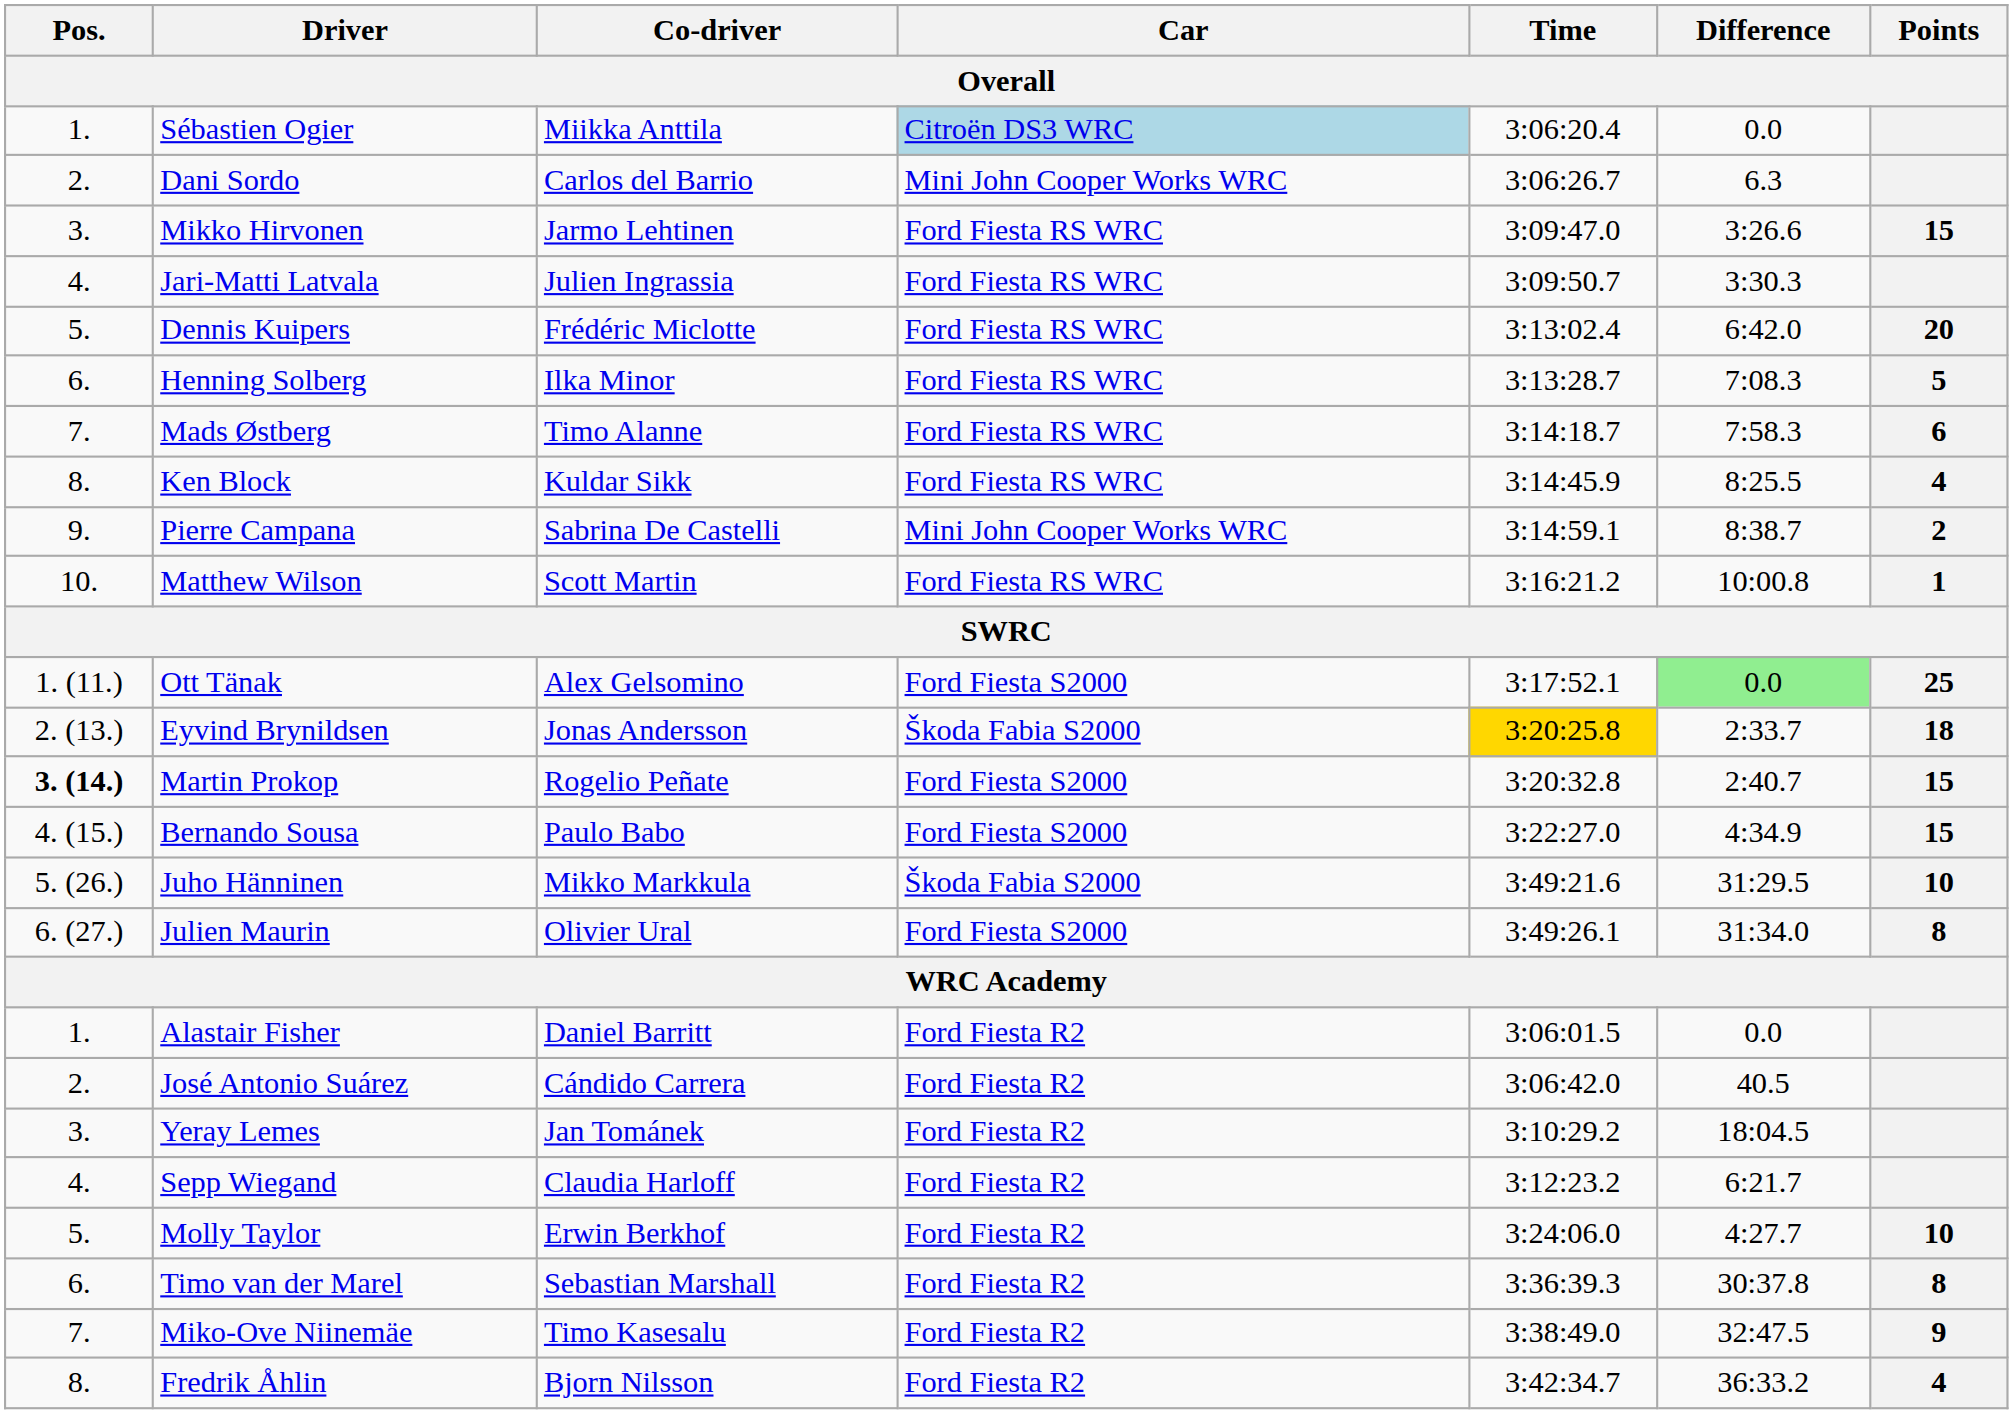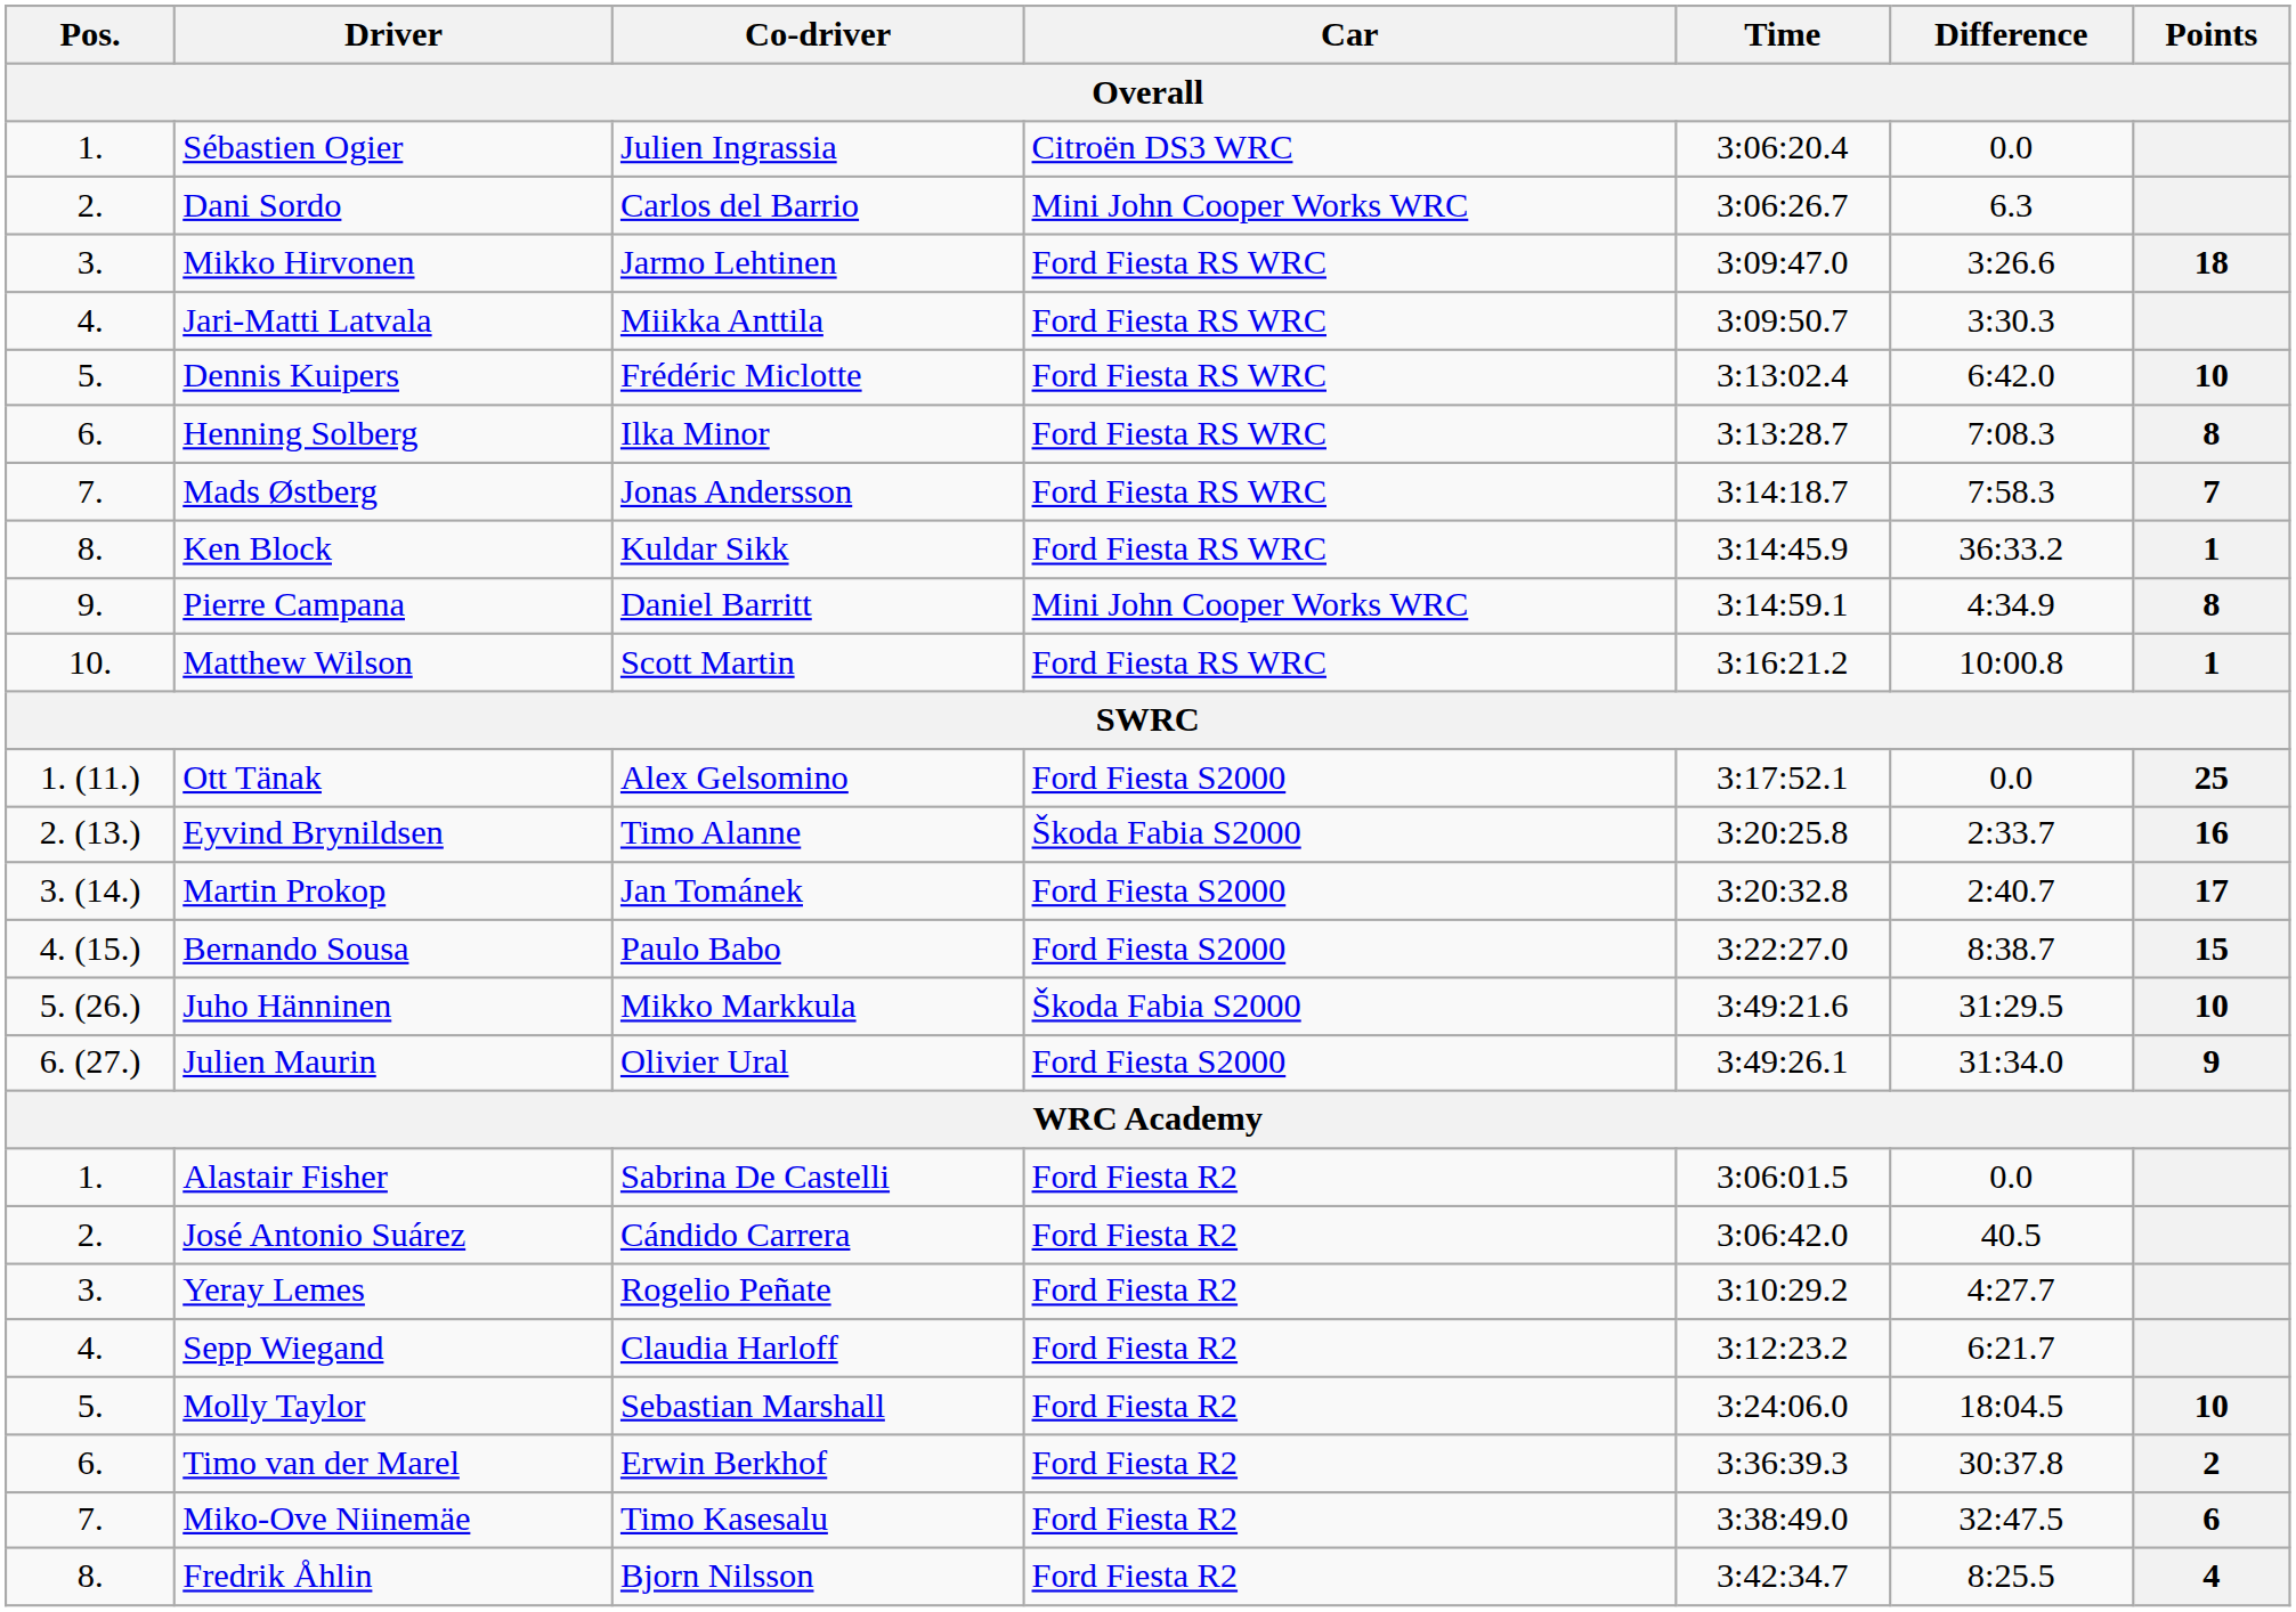 <table class="wikitable" width="100%" style="text-align: center; font-size: 90%; max-width: 950px;">
 <tr>
 <th>Pos.</th>
 <th>Driver</th>
 <th>Co-driver</th>
 <th>Car</th>
 <th>Time</th>
 <th>Difference</th>
 <th>Points</th>
 </tr>
 <tr>
 <th colspan=7>Overall</th>
 </tr>
 <tr>
 <td>1.</td>
 <td align="left"> <a href='#'>Sébastien Ogier</a></td>
-<td align="left"> <a href='#'>Miikka Anttila</a></td>
-<td align="left" style="background: lightblue;"><a href='#'>Citroën DS3 WRC</a></td>
+<td align="left"> <a href='#'>Julien Ingrassia</a></td>
+<td align="left"><a href='#'>Citroën DS3 WRC</a></td>
 <td>3:06:20.4</td>
 <td>0.0</td>
 <th></th>
 </tr>
 <tr>
 <td>2.</td>
 <td align="left"> <a href='#'>Dani Sordo</a></td>
 <td align="left"> <a href='#'>Carlos del Barrio</a></td>
 <td align="left"><a href='#'>Mini John Cooper Works WRC</a></td>
 <td>3:06:26.7</td>
 <td>6.3</td>
 <th></th>
 </tr>
 <tr>
 <td>3.</td>
 <td align="left"> <a href='#'>Mikko Hirvonen</a></td>
 <td align="left"> <a href='#'>Jarmo Lehtinen</a></td>
 <td align="left"><a href='#'>Ford Fiesta RS WRC</a></td>
 <td>3:09:47.0</td>
 <td>3:26.6</td>
-<th>15</th>
+<th>18</th>
 </tr>
 <tr>
 <td>4.</td>
 <td align="left"> <a href='#'>Jari-Matti Latvala</a></td>
-<td align="left"> <a href='#'>Julien Ingrassia</a></td>
+<td align="left"> <a href='#'>Miikka Anttila</a></td>
 <td align="left"><a href='#'>Ford Fiesta RS WRC</a></td>
 <td>3:09:50.7</td>
 <td>3:30.3</td>
 <th></th>
 </tr>
 <tr>
 <td>5.</td>
 <td align="left"> <a href='#'>Dennis Kuipers</a></td>
 <td align="left"> <a href='#'>Frédéric Miclotte</a></td>
 <td align="left"><a href='#'>Ford Fiesta RS WRC</a></td>
 <td>3:13:02.4</td>
 <td>6:42.0</td>
-<th>20</th>
+<th>10</th>
 </tr>
 <tr>
 <td>6.</td>
 <td align="left"> <a href='#'>Henning Solberg</a></td>
 <td align="left"> <a href='#'>Ilka Minor</a></td>
 <td align="left"><a href='#'>Ford Fiesta RS WRC</a></td>
 <td>3:13:28.7</td>
 <td>7:08.3</td>
-<th>5</th>
+<th>8</th>
 </tr>
 <tr>
 <td>7.</td>
 <td align="left"> <a href='#'>Mads Østberg</a></td>
-<td align="left"> <a href='#'>Timo Alanne</a></td>
+<td align="left"> <a href='#'>Jonas Andersson</a></td>
 <td align="left"><a href='#'>Ford Fiesta RS WRC</a></td>
 <td>3:14:18.7</td>
 <td>7:58.3</td>
-<th>6</th>
+<th>7</th>
 </tr>
 <tr>
 <td>8.</td>
 <td align="left"> <a href='#'>Ken Block</a></td>
 <td align="left"> <a href='#'>Kuldar Sikk</a></td>
 <td align="left"><a href='#'>Ford Fiesta RS WRC</a></td>
 <td>3:14:45.9</td>
-<td>8:25.5</td>
-<th>4</th>
+<td>36:33.2</td>
+<th>1</th>
 </tr>
 <tr>
 <td>9.</td>
 <td align="left"> <a href='#'>Pierre Campana</a></td>
-<td align="left"> <a href='#'>Sabrina De Castelli</a></td>
+<td align="left"> <a href='#'>Daniel Barritt</a></td>
 <td align="left"><a href='#'>Mini John Cooper Works WRC</a></td>
 <td>3:14:59.1</td>
-<td>8:38.7</td>
-<th>2</th>
+<td>4:34.9</td>
+<th>8</th>
 </tr>
 <tr>
 <td>10.</td>
 <td align="left"> <a href='#'>Matthew Wilson</a></td>
 <td align="left"> <a href='#'>Scott Martin</a></td>
 <td align="left"><a href='#'>Ford Fiesta RS WRC</a></td>
 <td>3:16:21.2</td>
 <td>10:00.8</td>
 <th>1</th>
 </tr>
 <tr>
 <th colspan=7>SWRC</th>
 </tr>
 <tr>
 <td>1. (11.)</td>
 <td align="left"> <a href='#'>Ott Tänak</a></td>
 <td align="left"> <a href='#'>Alex Gelsomino</a></td>
 <td align="left"><a href='#'>Ford Fiesta S2000</a></td>
 <td>3:17:52.1</td>
-<td style="background: lightgreen;">0.0</td>
+<td>0.0</td>
 <th>25</th>
 </tr>
 <tr>
 <td>2. (13.)</td>
 <td align="left"> <a href='#'>Eyvind Brynildsen</a></td>
-<td align="left"> <a href='#'>Jonas Andersson</a></td>
+<td align="left"> <a href='#'>Timo Alanne</a></td>
 <td align="left"><a href='#'>Škoda Fabia S2000</a></td>
-<td style="background: gold;">3:20:25.8</td>
+<td>3:20:25.8</td>
 <td>2:33.7</td>
-<th>18</th>
+<th>16</th>
 </tr>
 <tr>
-<td><strong>3. (14.)</strong></td>
+<td>3. (14.)</td>
 <td align="left"> <a href='#'>Martin Prokop</a></td>
-<td align="left"> <a href='#'>Rogelio Peñate</a></td>
+<td align="left"> <a href='#'>Jan Tománek</a></td>
 <td align="left"><a href='#'>Ford Fiesta S2000</a></td>
 <td>3:20:32.8</td>
 <td>2:40.7</td>
-<th>15</th>
+<th>17</th>
 </tr>
 <tr>
 <td>4. (15.)</td>
 <td align="left"> <a href='#'>Bernando Sousa</a></td>
 <td align="left"> <a href='#'>Paulo Babo</a></td>
 <td align="left"><a href='#'>Ford Fiesta S2000</a></td>
 <td>3:22:27.0</td>
-<td>4:34.9</td>
+<td>8:38.7</td>
 <th>15</th>
 </tr>
 <tr>
 <td>5. (26.)</td>
 <td align="left"> <a href='#'>Juho Hänninen</a></td>
 <td align="left"> <a href='#'>Mikko Markkula</a></td>
 <td align="left"><a href='#'>Škoda Fabia S2000</a></td>
 <td>3:49:21.6</td>
 <td>31:29.5</td>
 <th>10</th>
 </tr>
 <tr>
 <td>6. (27.)</td>
 <td align="left"> <a href='#'>Julien Maurin</a></td>
 <td align="left"> <a href='#'>Olivier Ural</a></td>
 <td align="left"><a href='#'>Ford Fiesta S2000</a></td>
 <td>3:49:26.1</td>
 <td>31:34.0</td>
-<th>8</th>
+<th>9</th>
 </tr>
 <tr>
 <th colspan=7>WRC Academy</th>
 </tr>
 <tr>
 <td>1.</td>
 <td align="left"> <a href='#'>Alastair Fisher</a></td>
-<td align="left"> <a href='#'>Daniel Barritt</a></td>
+<td align="left"> <a href='#'>Sabrina De Castelli</a></td>
 <td align="left"><a href='#'>Ford Fiesta R2</a></td>
 <td>3:06:01.5</td>
 <td>0.0</td>
 <th></th>
 </tr>
 <tr>
 <td>2.</td>
 <td align="left"> <a href='#'>José Antonio Suárez</a></td>
 <td align="left"> <a href='#'>Cándido Carrera</a></td>
 <td align="left"><a href='#'>Ford Fiesta R2</a></td>
 <td>3:06:42.0</td>
 <td>40.5</td>
 <th></th>
 </tr>
 <tr>
 <td>3.</td>
 <td align="left"> <a href='#'>Yeray Lemes</a></td>
-<td align="left"> <a href='#'>Jan Tománek</a></td>
+<td align="left"> <a href='#'>Rogelio Peñate</a></td>
 <td align="left"><a href='#'>Ford Fiesta R2</a></td>
 <td>3:10:29.2</td>
-<td>18:04.5</td>
+<td>4:27.7</td>
 <th></th>
 </tr>
 <tr>
 <td>4.</td>
 <td align="left"> <a href='#'>Sepp Wiegand</a></td>
 <td align="left"> <a href='#'>Claudia Harloff</a></td>
 <td align="left"><a href='#'>Ford Fiesta R2</a></td>
 <td>3:12:23.2</td>
 <td>6:21.7</td>
 <th></th>
 </tr>
 <tr>
 <td>5.</td>
 <td align="left"> <a href='#'>Molly Taylor</a></td>
-<td align="left"> <a href='#'>Erwin Berkhof</a></td>
+<td align="left"> <a href='#'>Sebastian Marshall</a></td>
 <td align="left"><a href='#'>Ford Fiesta R2</a></td>
 <td>3:24:06.0</td>
-<td>4:27.7</td>
+<td>18:04.5</td>
 <th>10</th>
 </tr>
 <tr>
 <td>6.</td>
 <td align="left"> <a href='#'>Timo van der Marel</a></td>
-<td align="left"> <a href='#'>Sebastian Marshall</a></td>
+<td align="left"> <a href='#'>Erwin Berkhof</a></td>
 <td align="left"><a href='#'>Ford Fiesta R2</a></td>
 <td>3:36:39.3</td>
 <td>30:37.8</td>
-<th>8</th>
+<th>2</th>
 </tr>
 <tr>
 <td>7.</td>
 <td align="left"> <a href='#'>Miko-Ove Niinemäe</a></td>
 <td align="left"> <a href='#'>Timo Kasesalu</a></td>
 <td align="left"><a href='#'>Ford Fiesta R2</a></td>
 <td>3:38:49.0</td>
 <td>32:47.5</td>
-<th>9</th>
+<th>6</th>
 </tr>
 <tr>
 <td>8.</td>
 <td align="left"> <a href='#'>Fredrik Åhlin</a></td>
 <td align="left"> <a href='#'>Bjorn Nilsson</a></td>
 <td align="left"><a href='#'>Ford Fiesta R2</a></td>
 <td>3:42:34.7</td>
-<td>36:33.2</td>
+<td>8:25.5</td>
 <th>4</th>
 </tr>
 </table>
